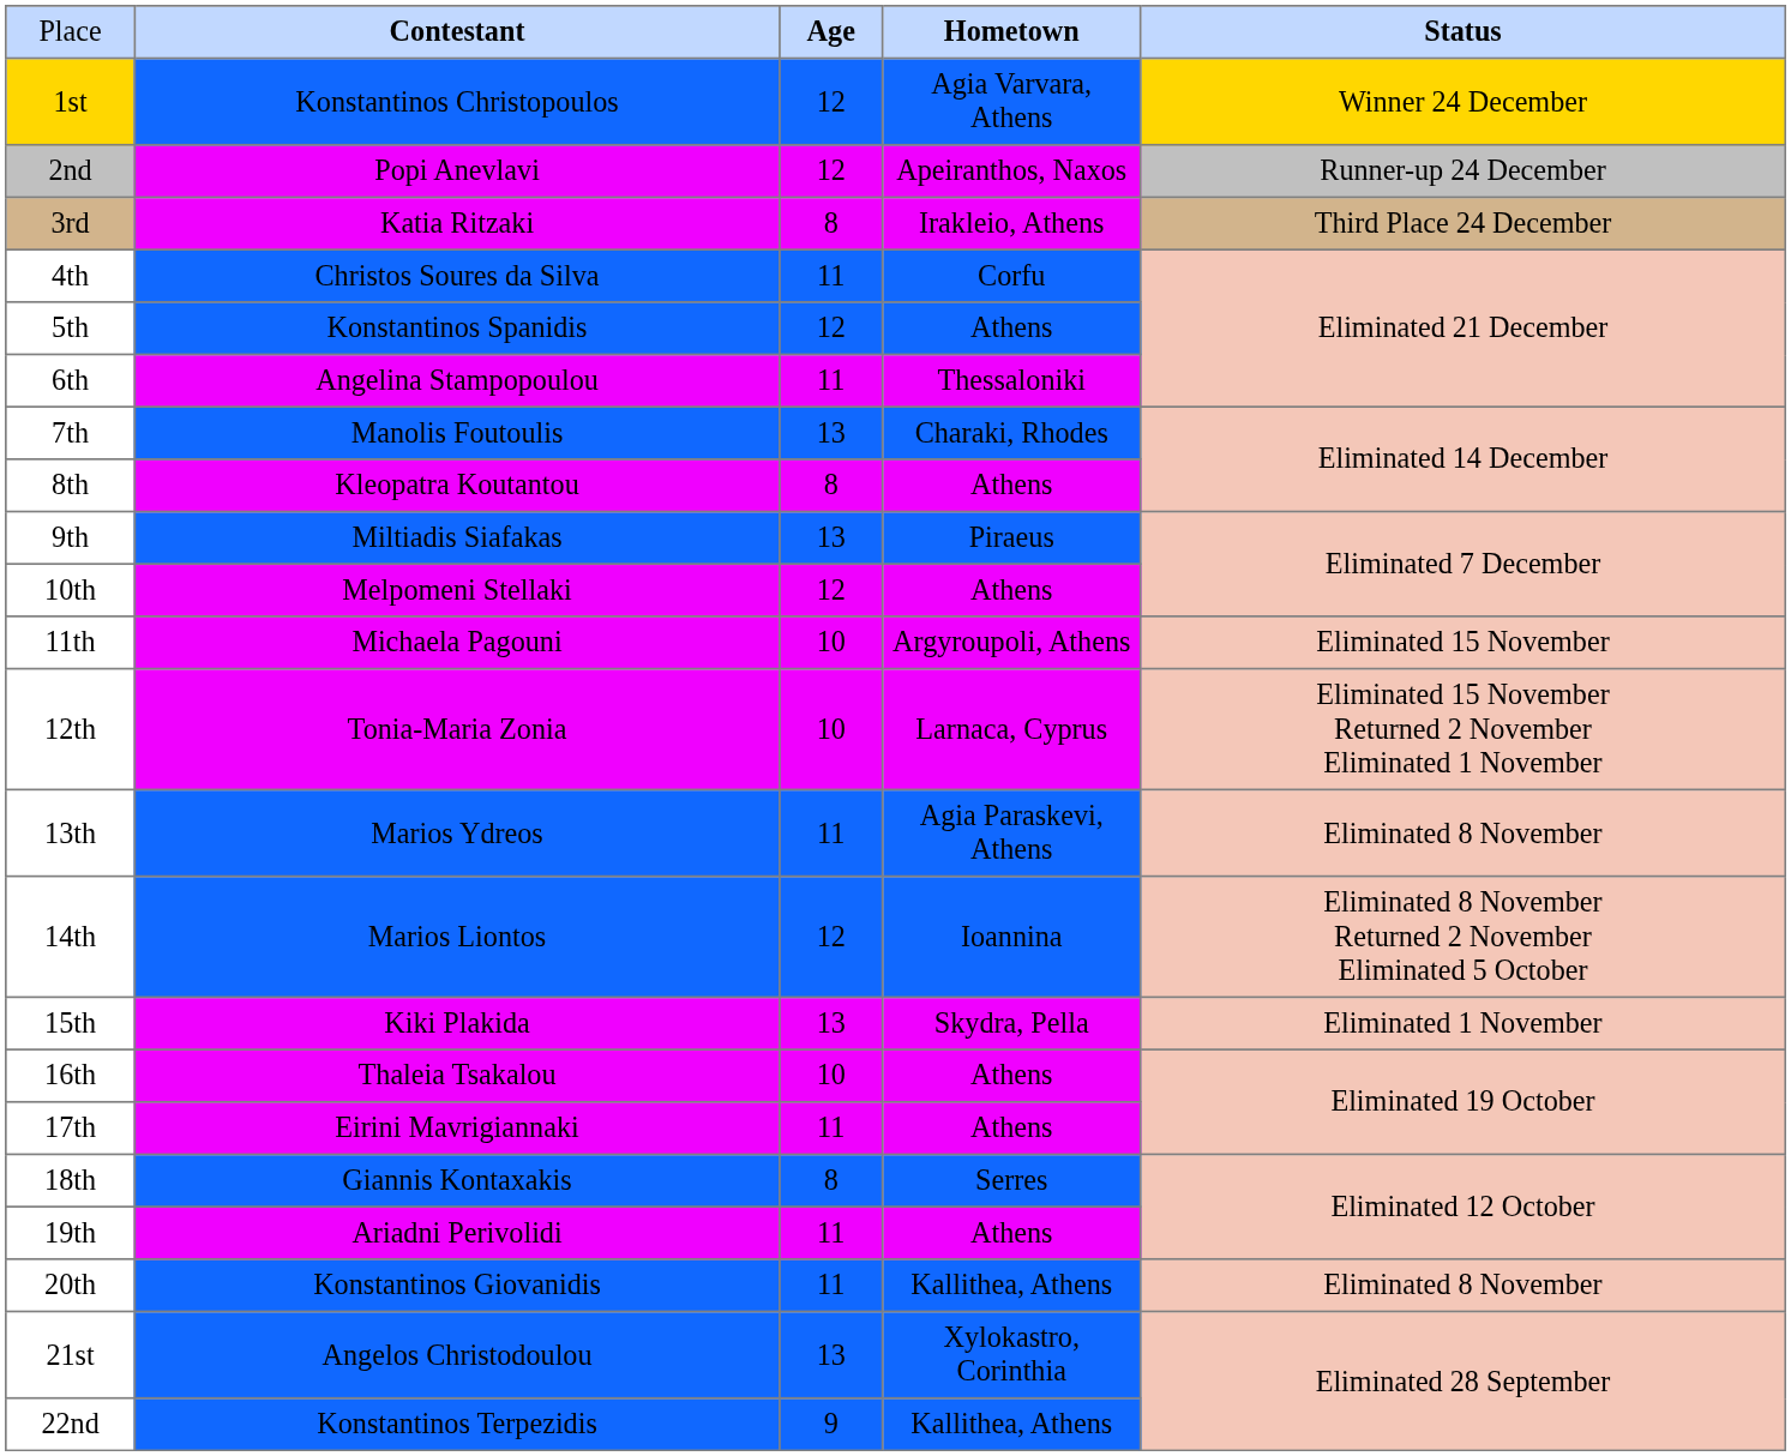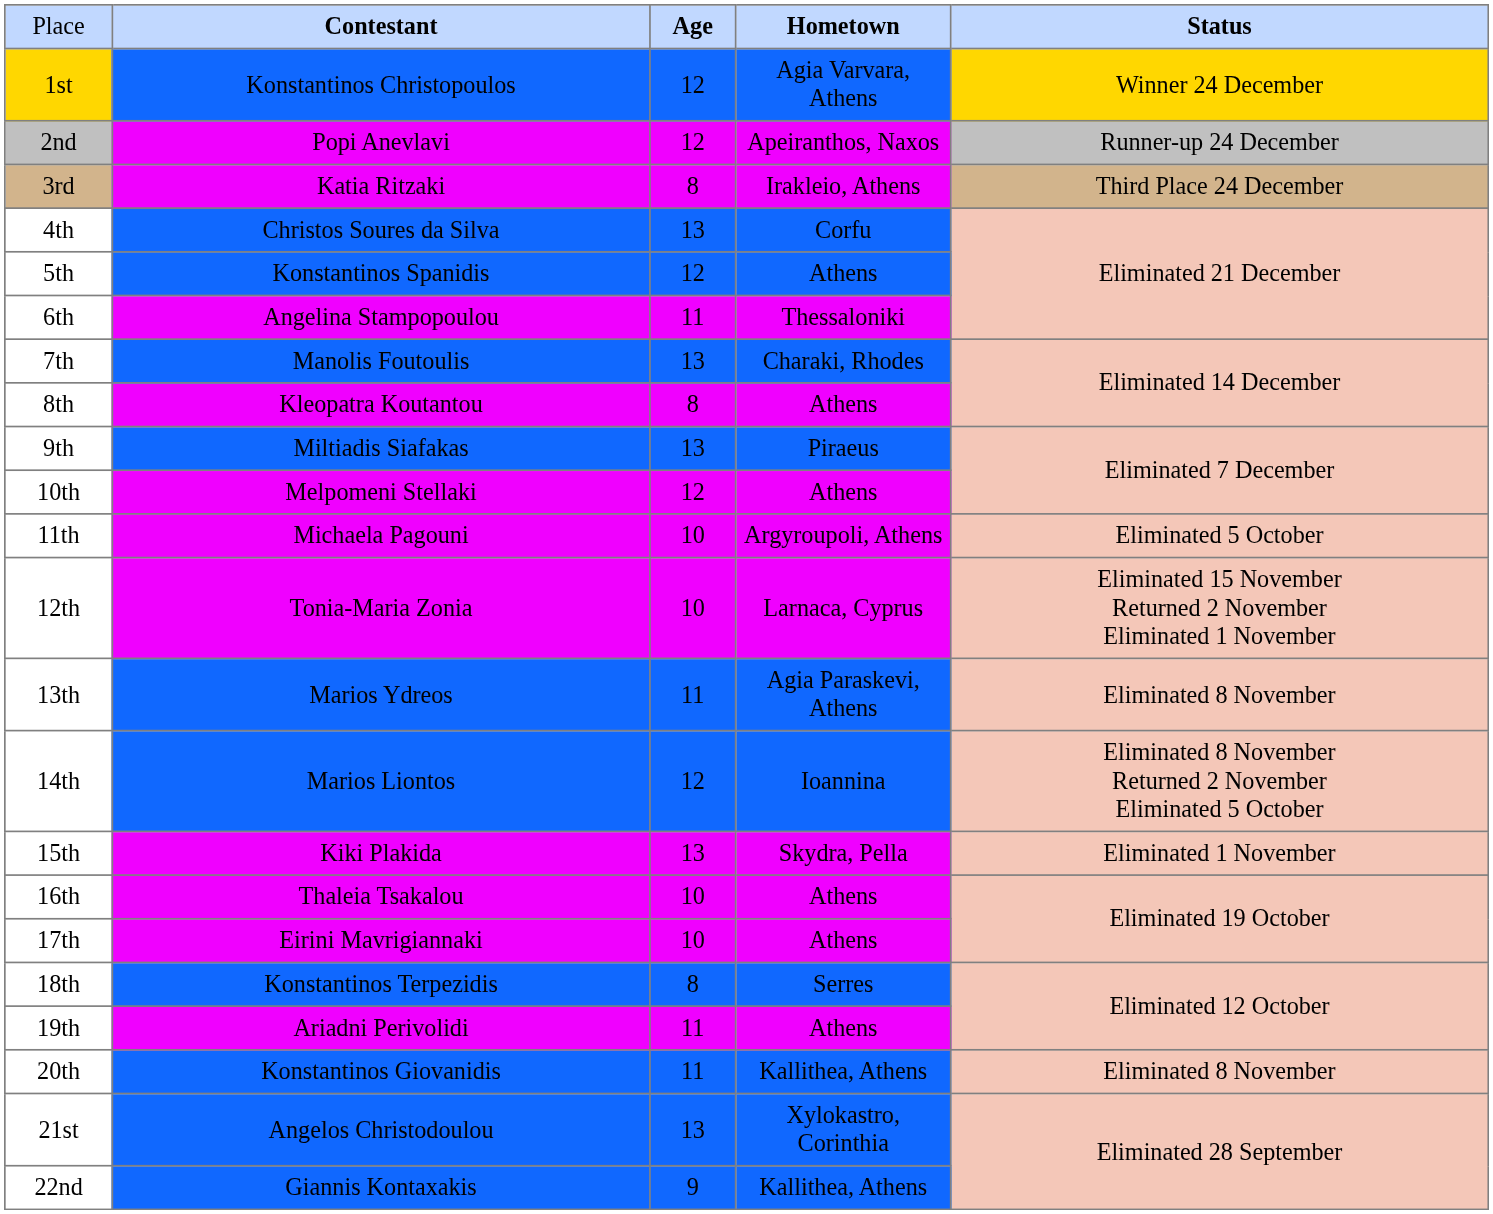 <table border="1" cellpadding="4" cellspacing="0" style="text-align:center; width=60%; font-size:90%; border-collapse:collapse">
 <tr style="background:#C1D8FF">
 <td width=5%>Place</td>
 <th width=25%>Contestant</th>
 <th width=4%;>Age</th>
 <th width=10%>Hometown</th>
 <th width=25%>Status</th>
 </tr>
 <tr>
 <td bgcolor="gold">1st</td>
 <td bgcolor="1068ff">Konstantinos Christopoulos</td>
 <td bgcolor="1068ff">12</td>
 <td bgcolor="1068ff">Agia Varvara, Athens</td>
 <td bgcolor="gold">Winner 24 December</td>
 </tr>
 <tr>
 <td bgcolor="silver">2nd</td>
 <td bgcolor="f000ff">Popi Anevlavi</td>
 <td bgcolor="f000ff">12</td>
 <td bgcolor="f000ff">Apeiranthos, Naxos</td>
 <td bgcolor="silver">Runner-up 24 December</td>
 </tr>
 <tr>
 <td bgcolor="tan">3rd</td>
 <td bgcolor="f000ff">Katia Ritzaki</td>
 <td bgcolor="f000ff">8</td>
 <td bgcolor="f000ff">Irakleio, Athens</td>
 <td bgcolor="tan">Third Place 24 December</td>
 </tr>
 <tr>
 <td>4th</td>
 <td bgcolor="1068ff">Christos Soures da Silva</td>
-<td bgcolor="1068ff">11</td>
+<td bgcolor="1068ff">13</td>
 <td bgcolor="1068ff">Corfu</td>
 <td rowspan="3" bgcolor="#F4C7B8">Eliminated 21 December</td>
 </tr>
 <tr>
 <td>5th</td>
 <td bgcolor="1068ff">Konstantinos Spanidis</td>
 <td bgcolor="1068ff">12</td>
 <td bgcolor="1068ff">Athens</td>
 </tr>
 <tr>
 <td>6th</td>
 <td bgcolor="f000ff">Angelina Stampopoulou</td>
 <td bgcolor="f000ff">11</td>
 <td bgcolor="f000ff">Thessaloniki</td>
 </tr>
 <tr>
 <td>7th</td>
 <td bgcolor="1068ff">Manolis Foutoulis</td>
 <td bgcolor="1068ff">13</td>
 <td bgcolor="1068ff">Charaki, Rhodes</td>
 <td rowspan="2" bgcolor="#F4C7B8">Eliminated 14 December</td>
 </tr>
 <tr>
 <td>8th</td>
 <td bgcolor="f000ff">Kleopatra Koutantou</td>
 <td bgcolor="f000ff">8</td>
 <td bgcolor="f000ff">Athens</td>
 </tr>
 <tr>
 <td>9th</td>
 <td bgcolor="1068ff">Miltiadis Siafakas</td>
 <td bgcolor="1068ff">13</td>
 <td bgcolor="1068ff">Piraeus</td>
 <td rowspan="2" bgcolor="#F4C7B8">Eliminated 7 December</td>
 </tr>
 <tr>
 <td>10th</td>
 <td bgcolor="f000ff">Melpomeni Stellaki</td>
 <td bgcolor="f000ff">12</td>
 <td bgcolor="f000ff">Athens</td>
 </tr>
 <tr>
 <td>11th</td>
 <td bgcolor="f000ff">Michaela Pagouni</td>
 <td bgcolor="f000ff">10</td>
 <td bgcolor="f000ff">Argyroupoli, Athens</td>
-<td bgcolor="#F4C7B8">Eliminated 15 November</td>
+<td bgcolor="#F4C7B8">Eliminated 5 October</td>
 </tr>
 <tr>
 <td>12th</td>
 <td bgcolor="f000ff">Tonia-Maria Zonia</td>
 <td bgcolor="f000ff">10</td>
 <td bgcolor="f000ff">Larnaca, Cyprus</td>
 <td bgcolor="#F4C7B8">Eliminated 15 November<br>Returned 2 November<br>Eliminated 1 November</td>
 </tr>
 <tr>
 <td>13th</td>
 <td bgcolor="1068ff">Marios Ydreos</td>
 <td bgcolor="1068ff">11</td>
 <td bgcolor="1068ff">Agia Paraskevi, Athens</td>
 <td bgcolor="#F4C7B8">Eliminated 8 November</td>
 </tr>
 <tr>
 <td>14th</td>
 <td bgcolor="1068ff">Marios Liontos</td>
 <td bgcolor="1068ff">12</td>
 <td bgcolor="1068ff">Ioannina</td>
 <td bgcolor="#F4C7B8">Eliminated 8 November<br>Returned 2 November<br>Eliminated 5 October</td>
 </tr>
 <tr>
 <td>15th</td>
 <td bgcolor="f000ff">Kiki Plakida</td>
 <td bgcolor="f000ff">13</td>
 <td bgcolor="f000ff">Skydra, Pella</td>
 <td bgcolor="#F4C7B8">Eliminated 1 November</td>
 </tr>
 <tr>
 <td>16th</td>
 <td bgcolor="f000ff">Thaleia Tsakalou</td>
 <td bgcolor="f000ff">10</td>
 <td bgcolor="f000ff">Athens</td>
 <td rowspan="2" bgcolor="#F4C7B8">Eliminated 19 October</td>
 </tr>
 <tr>
 <td>17th</td>
 <td bgcolor="f000ff">Eirini Mavrigiannaki</td>
-<td bgcolor="f000ff">11</td>
+<td bgcolor="f000ff">10</td>
 <td bgcolor="f000ff">Athens</td>
 </tr>
 <tr>
 <td>18th</td>
-<td bgcolor="1068ff">Giannis Kontaxakis</td>
+<td bgcolor="1068ff">Konstantinos Terpezidis</td>
 <td bgcolor="1068ff">8</td>
 <td bgcolor="1068ff">Serres</td>
 <td rowspan="2" bgcolor="#F4C7B8">Eliminated 12 October</td>
 </tr>
 <tr>
 <td>19th</td>
 <td bgcolor="f000ff">Ariadni Perivolidi</td>
 <td bgcolor="f000ff">11</td>
 <td bgcolor="f000ff">Athens</td>
 </tr>
 <tr>
 <td>20th</td>
 <td bgcolor="1068ff">Konstantinos Giovanidis</td>
 <td bgcolor="1068ff">11</td>
 <td bgcolor="1068ff">Kallithea, Athens</td>
 <td bgcolor="#F4C7B8">Eliminated 8 November</td>
 </tr>
 <tr>
 <td>21st</td>
 <td bgcolor="1068ff">Angelos Christodoulou</td>
 <td bgcolor="1068ff">13</td>
 <td bgcolor="1068ff">Xylokastro, Corinthia</td>
 <td rowspan="2" bgcolor="#F4C7B8">Eliminated 28 September</td>
 </tr>
 <tr>
 <td>22nd</td>
-<td bgcolor="1068ff">Konstantinos Terpezidis</td>
+<td bgcolor="1068ff">Giannis Kontaxakis</td>
 <td bgcolor="1068ff">9</td>
 <td bgcolor="1068ff">Kallithea, Athens</td>
 </tr>
 </table>
